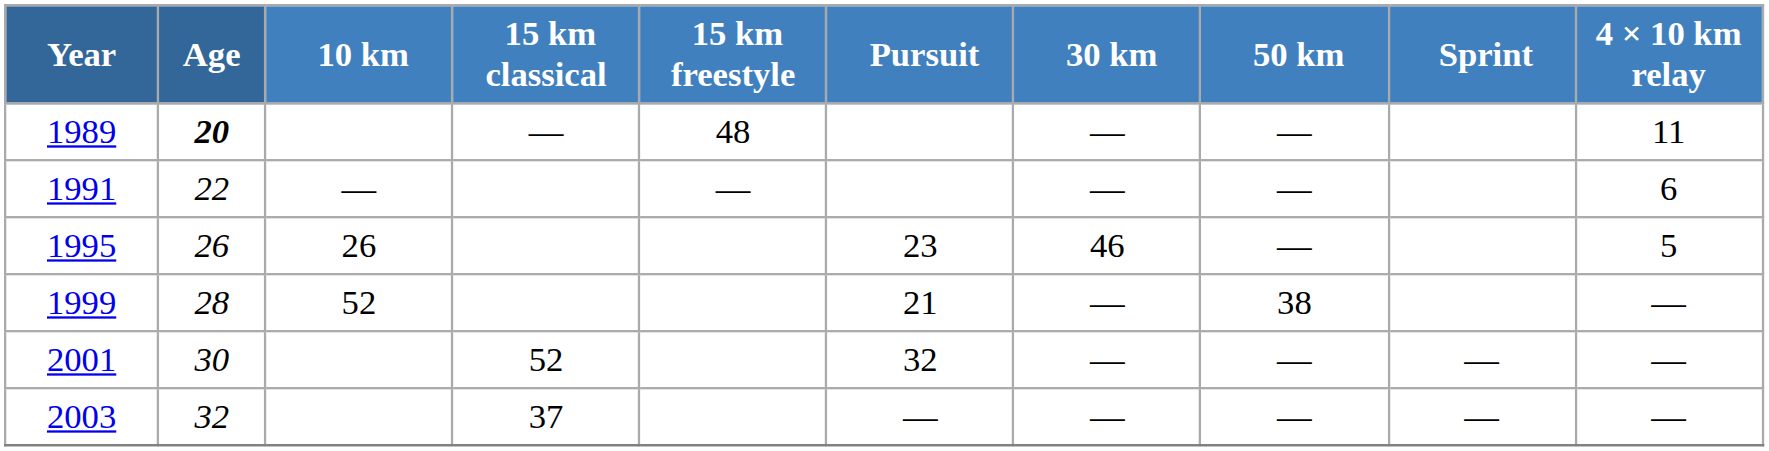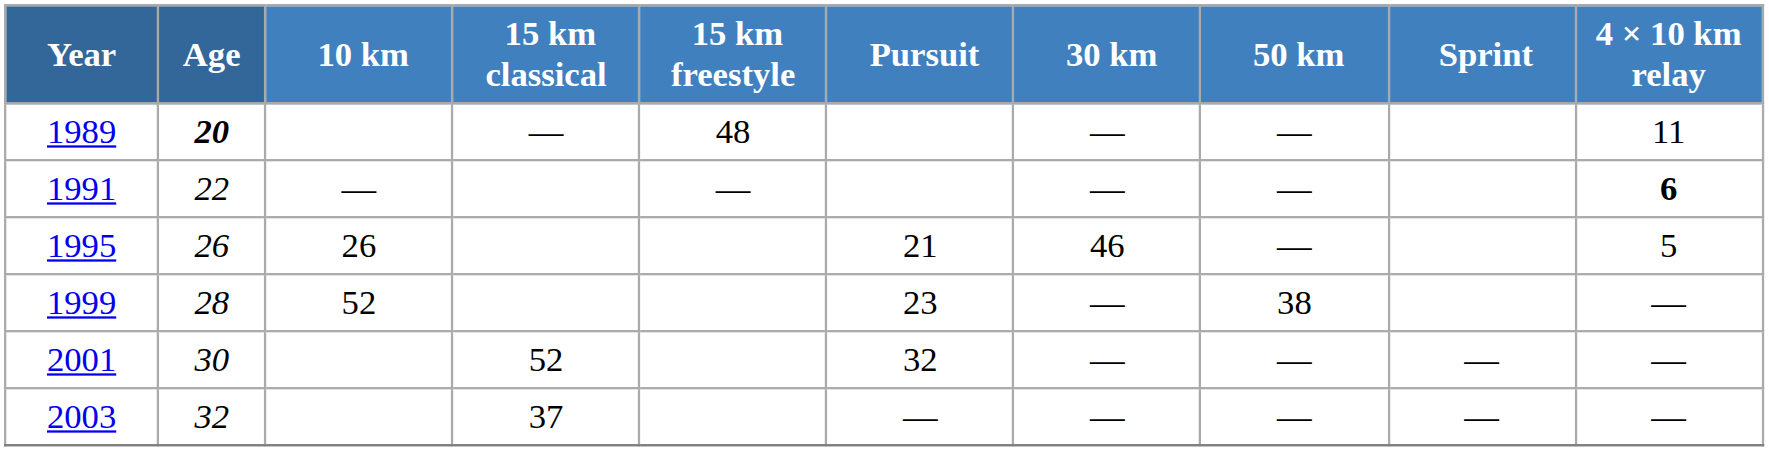 <table class="wikitable" style="font-size:95%; text-align:center; border:grey solid 1px; border-collapse:collapse; background:#ffffff;">
 <tr>
 <th style="background-color:#369; color:white; width:60px;"> Year </th>
 <th style="background-color:#369; color:white; width:40px;"> Age </th>
 <th style="background-color:#4180be; color:white; width:75px;"> 10 km</th>
 <th style="background-color:#4180be; color:white; width:75px;"> 15 km<br> classical </th>
 <th style="background-color:#4180be; color:white; width:75px;"> 15 km<br> freestyle </th>
 <th style="background-color:#4180be; color:white; width:75px;"> Pursuit</th>
 <th style="background-color:#4180be; color:white; width:75px;"> 30 km</th>
 <th style="background-color:#4180be; color:white; width:75px;"> 50 km</th>
 <th style="background-color:#4180be; color:white; width:75px;"> Sprint</th>
 <th style="background-color:#4180be; color:white; width:75px;"> 4 × 10 km <br> relay </th>
 </tr>
 <tr>
 <td><a href='#'>1989</a></td>
 <td><strong><em>20</em></strong></td>
 <td></td>
 <td>—</td>
 <td>48</td>
 <td></td>
 <td>—</td>
 <td>—</td>
 <td></td>
 <td>11</td>
 </tr>
 <tr>
 <td><a href='#'>1991</a></td>
 <td><em>22</em></td>
 <td>—</td>
 <td></td>
 <td>—</td>
 <td></td>
 <td>—</td>
 <td>—</td>
 <td></td>
-<td>6</td>
+<td><strong>6</strong></td>
 </tr>
 <tr>
 <td><a href='#'>1995</a></td>
 <td><em>26</em></td>
 <td>26</td>
 <td></td>
 <td></td>
-<td>23</td>
+<td>21</td>
 <td>46</td>
 <td>—</td>
 <td></td>
 <td>5</td>
 </tr>
 <tr>
 <td><a href='#'>1999</a></td>
 <td><em>28</em></td>
 <td>52</td>
 <td></td>
 <td></td>
-<td>21</td>
+<td>23</td>
 <td>—</td>
 <td>38</td>
 <td></td>
 <td>—</td>
 </tr>
 <tr>
 <td><a href='#'>2001</a></td>
 <td><em>30</em></td>
 <td></td>
 <td>52</td>
 <td></td>
 <td>32</td>
 <td>—</td>
 <td>—</td>
 <td>—</td>
 <td>—</td>
 </tr>
 <tr>
 <td><a href='#'>2003</a></td>
 <td><em>32</em></td>
 <td></td>
 <td>37</td>
 <td></td>
 <td>—</td>
 <td>—</td>
 <td>—</td>
 <td>—</td>
 <td>—</td>
 </tr>
 <tr>
 </tr>
 </table>
